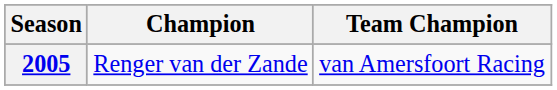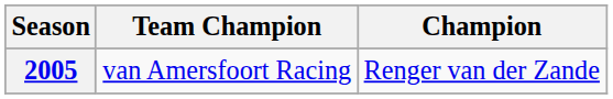 <table class="wikitable" style="font-size:85%;">
 <tr>
 <th>Season</th>
+<th>Team Champion</th>
 <th>Champion</th>
-<th>Team Champion</th>
 </tr>
 <tr>
 <th><a href='#'>2005</a></th>
+<td> <a href='#'>van Amersfoort Racing</a></td>
 <td> <a href='#'>Renger van der Zande</a></td>
-<td> <a href='#'>van Amersfoort Racing</a></td>
 </tr>
 </table>
